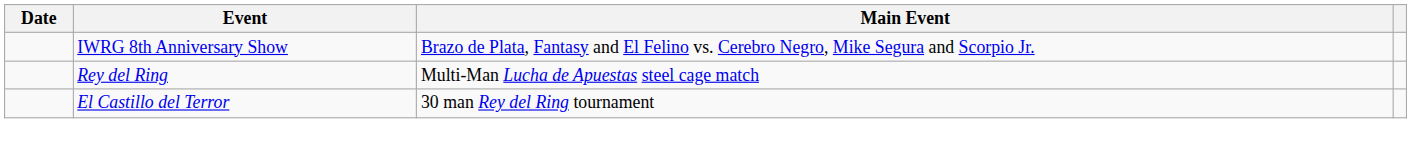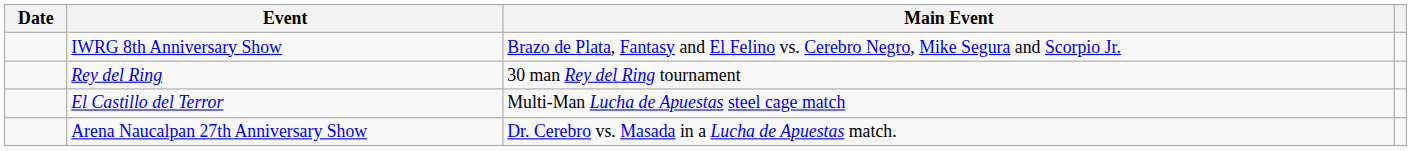 <table class="wikitable sortable" width=100%>
 <tr>
 <th scope="col">Date</th>
 <th scope="col">Event</th>
 <th class=unsortable scope="col">Main Event</th>
 <th class=unsortable scope="col"></th>
 </tr>
 <tr>
 <td></td>
 <td><a href='#'>IWRG 8th Anniversary Show</a></td>
 <td><a href='#'>Brazo de Plata</a>, <a href='#'>Fantasy</a> and <a href='#'>El Felino</a> vs. <a href='#'>Cerebro Negro</a>, <a href='#'>Mike Segura</a> and <a href='#'>Scorpio Jr.</a></td>
 <td></td>
 </tr>
 <tr>
 <td></td>
 <td><em><a href='#'>Rey del Ring</a></em></td>
+<td>30 man <em><a href='#'>Rey del Ring</a></em> tournament</td>
+<td></td>
+</tr>
+<tr>
+<td></td>
+<td><em><a href='#'>El Castillo del Terror</a></em></td>
 <td>Multi-Man <em><a href='#'>Lucha de Apuestas</a></em> <a href='#'>steel cage match</a></td>
 <td></td>
 </tr>
 <tr>
 <td></td>
-<td><em><a href='#'>El Castillo del Terror</a></em></td>
-<td>30 man <em><a href='#'>Rey del Ring</a></em> tournament</td>
+<td><a href='#'>Arena Naucalpan 27th Anniversary Show</a></td>
+<td><a href='#'>Dr. Cerebro</a> vs. <a href='#'>Masada</a> in a <em><a href='#'>Lucha de Apuestas</a></em> match.</td>
 <td></td>
 </tr>
 </table>
